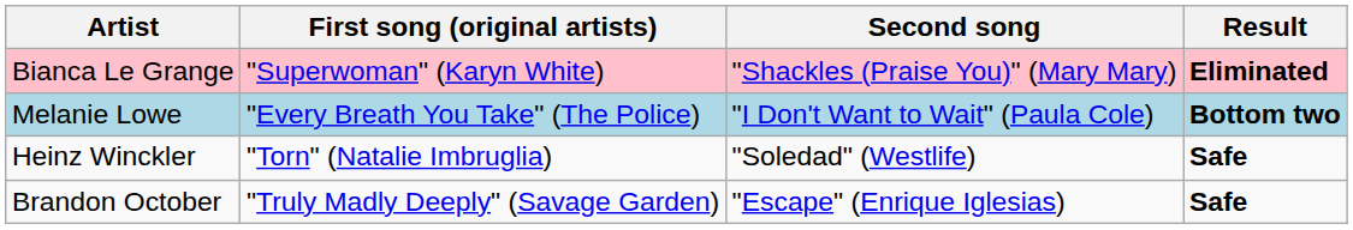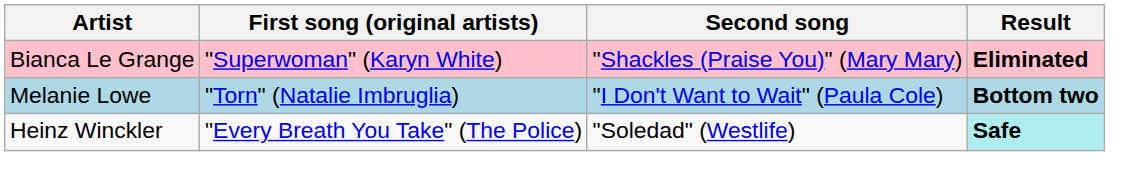 <table class=wikitable>
 <tr>
 <th>Artist</th>
 <th>First song (original artists)</th>
 <th>Second song</th>
 <th>Result</th>
 </tr>
 <tr style="background:pink;">
 <td>Bianca Le Grange</td>
 <td>"<a href='#'>Superwoman</a>" (<a href='#'>Karyn White</a>)</td>
 <td>"<a href='#'>Shackles (Praise You)</a>" (<a href='#'>Mary Mary</a>)</td>
 <td><strong>Eliminated</strong></td>
 </tr>
 <tr style="background:lightblue;">
 <td>Melanie Lowe</td>
-<td>"<a href='#'>Every Breath You Take</a>" (<a href='#'>The Police</a>)</td>
+<td>"<a href='#'>Torn</a>" (<a href='#'>Natalie Imbruglia</a>)</td>
 <td>"<a href='#'>I Don't Want to Wait</a>" (<a href='#'>Paula Cole</a>)</td>
 <td><strong>Bottom two</strong></td>
 </tr>
 <tr>
 <td>Heinz Winckler</td>
-<td>"<a href='#'>Torn</a>" (<a href='#'>Natalie Imbruglia</a>)</td>
+<td>"<a href='#'>Every Breath You Take</a>" (<a href='#'>The Police</a>)</td>
 <td>"Soledad" (<a href='#'>Westlife</a>)</td>
-<td><strong>Safe</strong></td>
-</tr>
-<tr>
-<td>Brandon October</td>
-<td>"<a href='#'>Truly Madly Deeply</a>" (<a href='#'>Savage Garden</a>)</td>
-<td>"<a href='#'>Escape</a>" (<a href='#'>Enrique Iglesias</a>)</td>
-<td><strong>Safe</strong></td>
+<td style="background: paleturquoise;"><strong>Safe</strong></td>
 </tr>
 </table>
